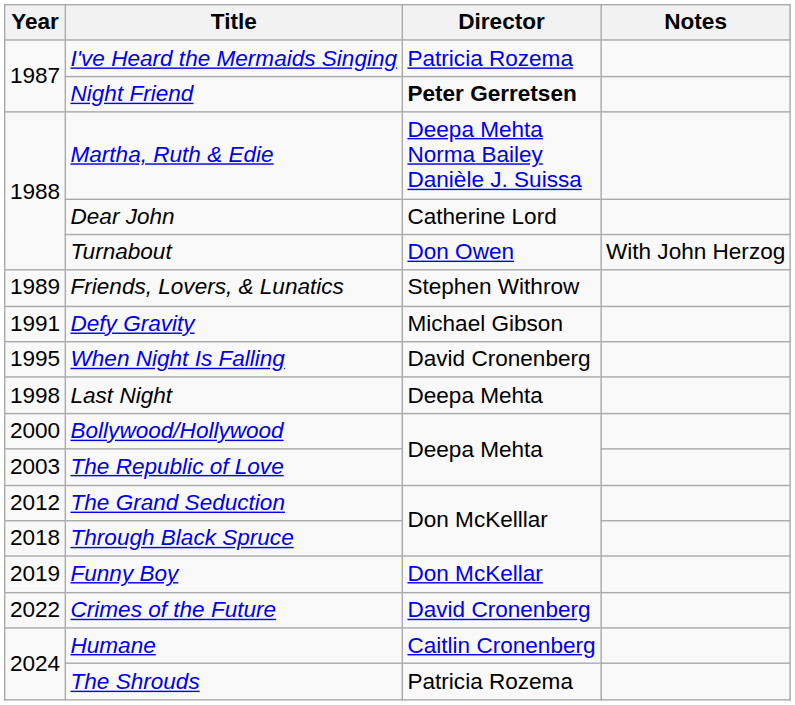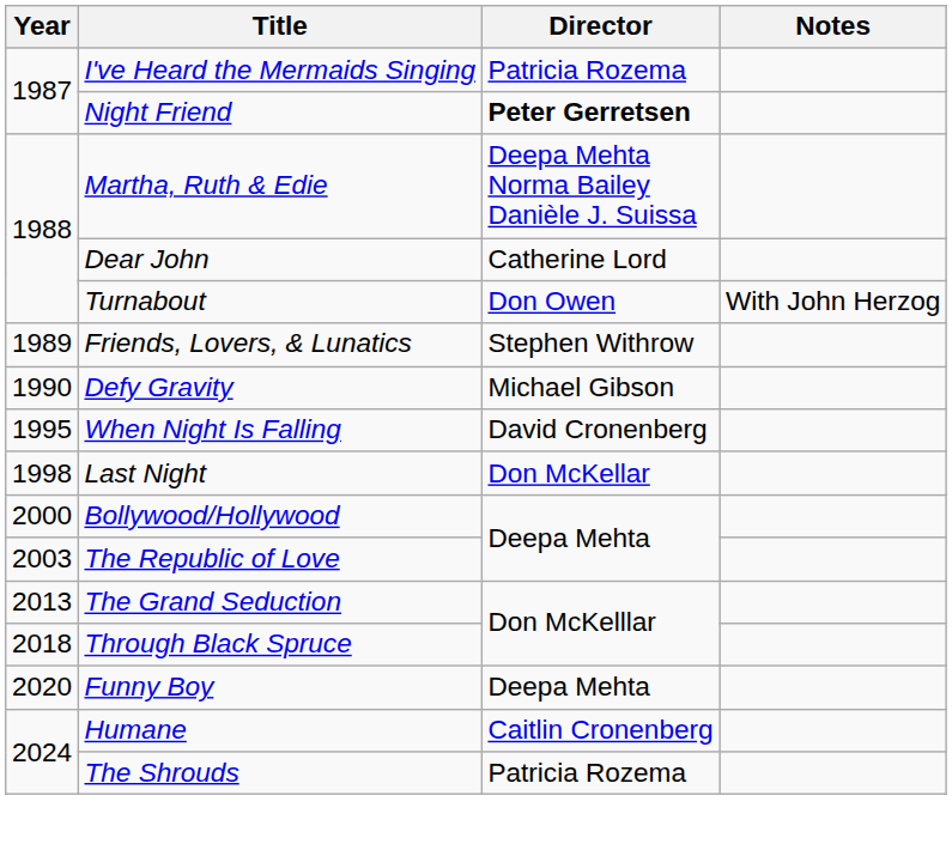 <table class="wikitable">
 <tr>
 <th>Year</th>
 <th>Title</th>
 <th>Director</th>
 <th>Notes</th>
 </tr>
 <tr>
 <td rowspan=2>1987</td>
 <td><em><a href='#'>I've Heard the Mermaids Singing</a></em></td>
 <td><a href='#'>Patricia Rozema</a></td>
 <td></td>
 </tr>
 <tr>
 <td><em><a href='#'>Night Friend</a></em></td>
 <td><strong>Peter Gerretsen</strong></td>
 <td></td>
 </tr>
 <tr>
 <td rowspan=3>1988</td>
 <td><em><a href='#'>Martha, Ruth & Edie</a></em></td>
 <td><a href='#'>Deepa Mehta</a><br><a href='#'>Norma Bailey</a><br><a href='#'>Danièle J. Suissa</a></td>
 <td></td>
 </tr>
 <tr>
 <td><em>Dear John</em></td>
 <td>Catherine Lord</td>
 <td></td>
 </tr>
 <tr>
 <td><em>Turnabout</em></td>
 <td><a href='#'>Don Owen</a></td>
 <td>With John Herzog</td>
 </tr>
 <tr>
 <td>1989</td>
 <td><em>Friends, Lovers, & Lunatics</em></td>
 <td>Stephen Withrow</td>
 <td></td>
 </tr>
 <tr>
-<td>1991</td>
+<td>1990</td>
 <td><em><a href='#'>Defy Gravity</a></em></td>
 <td>Michael Gibson</td>
 <td></td>
 </tr>
 <tr>
 <td>1995</td>
 <td><em><a href='#'>When Night Is Falling</a></em></td>
 <td>David Cronenberg</td>
 <td></td>
 </tr>
 <tr>
 <td>1998</td>
 <td><em>Last Night</em></td>
-<td>Deepa Mehta</td>
+<td><a href='#'>Don McKellar</a></td>
 <td></td>
 </tr>
 <tr>
 <td>2000</td>
 <td><em><a href='#'>Bollywood/Hollywood</a></em></td>
 <td rowspan=2>Deepa Mehta</td>
 <td></td>
 </tr>
 <tr>
 <td>2003</td>
 <td><em><a href='#'>The Republic of Love</a></em></td>
 <td></td>
 </tr>
 <tr>
-<td>2012</td>
+<td>2013</td>
 <td><em><a href='#'>The Grand Seduction</a></em></td>
 <td rowspan=2>Don McKelllar</td>
 <td></td>
 </tr>
 <tr>
 <td>2018</td>
 <td><em><a href='#'>Through Black Spruce</a></em></td>
 <td></td>
 </tr>
 <tr>
-<td>2019</td>
+<td>2020</td>
 <td><em><a href='#'>Funny Boy</a></em></td>
-<td><a href='#'>Don McKellar</a></td>
-<td></td>
-</tr>
-<tr>
-<td>2022</td>
-<td><em><a href='#'>Crimes of the Future</a></em></td>
-<td><a href='#'>David Cronenberg</a></td>
+<td>Deepa Mehta</td>
 <td></td>
 </tr>
 <tr>
 <td rowspan=2>2024</td>
 <td><em><a href='#'>Humane</a></em></td>
 <td><a href='#'>Caitlin Cronenberg</a></td>
 <td></td>
 </tr>
 <tr>
 <td><em><a href='#'>The Shrouds</a></em></td>
 <td>Patricia Rozema</td>
 <td></td>
 </tr>
 </table>
